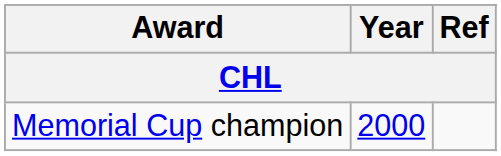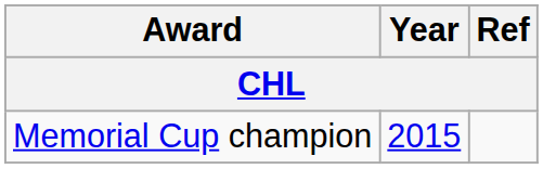 <table class="wikitable">
 <tr>
 <th>Award</th>
 <th>Year</th>
 <th>Ref</th>
 </tr>
 <tr>
 <th colspan="3"><a href='#'>CHL</a></th>
 </tr>
 <tr>
 <td><a href='#'>Memorial Cup</a> champion</td>
-<td><a href='#'>2000</a></td>
+<td><a href='#'>2015</a></td>
 <td></td>
 </tr>
 </table>
